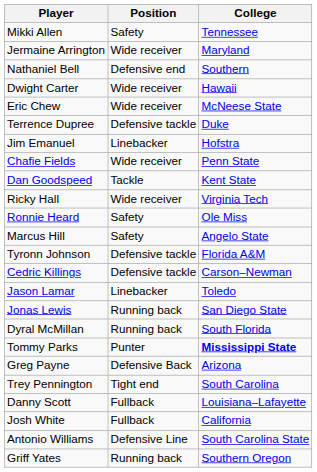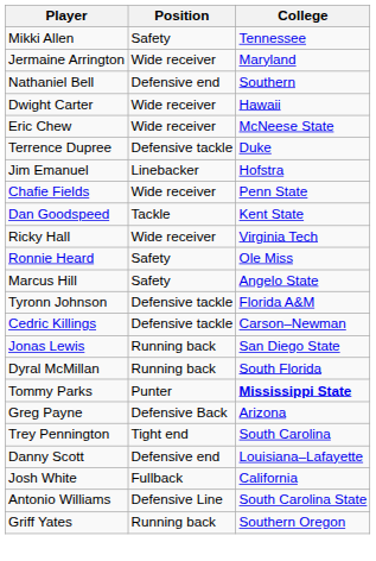 <table class="wikitable">
 <tr>
 <th>Player</th>
 <th>Position</th>
 <th>College</th>
 </tr>
 <tr>
 <td>Mikki Allen</td>
 <td>Safety</td>
 <td><a href='#'>Tennessee</a></td>
 </tr>
 <tr>
 <td>Jermaine Arrington</td>
 <td>Wide receiver</td>
 <td><a href='#'>Maryland</a></td>
 </tr>
 <tr>
 <td>Nathaniel Bell</td>
 <td>Defensive end</td>
 <td><a href='#'>Southern</a></td>
 </tr>
 <tr>
 <td>Dwight Carter</td>
 <td>Wide receiver</td>
 <td><a href='#'>Hawaii</a></td>
 </tr>
 <tr>
 <td>Eric Chew</td>
 <td>Wide receiver</td>
 <td><a href='#'>McNeese State</a></td>
 </tr>
 <tr>
 <td>Terrence Dupree</td>
 <td>Defensive tackle</td>
 <td><a href='#'>Duke</a></td>
 </tr>
 <tr>
 <td>Jim Emanuel</td>
 <td>Linebacker</td>
 <td><a href='#'>Hofstra</a></td>
 </tr>
 <tr>
 <td><a href='#'>Chafie Fields</a></td>
 <td>Wide receiver</td>
 <td><a href='#'>Penn State</a></td>
 </tr>
 <tr>
 <td><a href='#'>Dan Goodspeed</a></td>
 <td>Tackle</td>
 <td><a href='#'>Kent State</a></td>
 </tr>
 <tr>
 <td>Ricky Hall</td>
 <td>Wide receiver</td>
 <td><a href='#'>Virginia Tech</a></td>
 </tr>
 <tr>
 <td><a href='#'>Ronnie Heard</a></td>
 <td>Safety</td>
 <td><a href='#'>Ole Miss</a></td>
 </tr>
 <tr>
 <td>Marcus Hill</td>
 <td>Safety</td>
 <td><a href='#'>Angelo State</a></td>
 </tr>
 <tr>
 <td>Tyronn Johnson</td>
 <td>Defensive tackle</td>
 <td><a href='#'>Florida A&M</a></td>
 </tr>
 <tr>
 <td><a href='#'>Cedric Killings</a></td>
 <td>Defensive tackle</td>
 <td><a href='#'>Carson–Newman</a></td>
 </tr>
 <tr>
-<td><a href='#'>Jason Lamar</a></td>
-<td>Linebacker</td>
-<td><a href='#'>Toledo</a></td>
-</tr>
-<tr>
 <td><a href='#'>Jonas Lewis</a></td>
 <td>Running back</td>
 <td><a href='#'>San Diego State</a></td>
 </tr>
 <tr>
 <td>Dyral McMillan</td>
 <td>Running back</td>
 <td><a href='#'>South Florida</a></td>
 </tr>
 <tr>
 <td>Tommy Parks</td>
 <td>Punter</td>
 <td><strong><a href='#'>Mississippi State</a></strong></td>
 </tr>
 <tr>
 <td>Greg Payne</td>
 <td>Defensive Back</td>
 <td><a href='#'>Arizona</a></td>
 </tr>
 <tr>
 <td>Trey Pennington</td>
 <td>Tight end</td>
 <td><a href='#'>South Carolina</a></td>
 </tr>
 <tr>
 <td>Danny Scott</td>
-<td>Fullback</td>
+<td>Defensive end</td>
 <td><a href='#'>Louisiana–Lafayette</a></td>
 </tr>
 <tr>
 <td>Josh White</td>
 <td>Fullback</td>
 <td><a href='#'>California</a></td>
 </tr>
 <tr>
 <td>Antonio Williams</td>
 <td>Defensive Line</td>
 <td><a href='#'>South Carolina State</a></td>
 </tr>
 <tr>
 <td>Griff Yates</td>
 <td>Running back</td>
 <td><a href='#'>Southern Oregon</a></td>
 </tr>
 </table>
